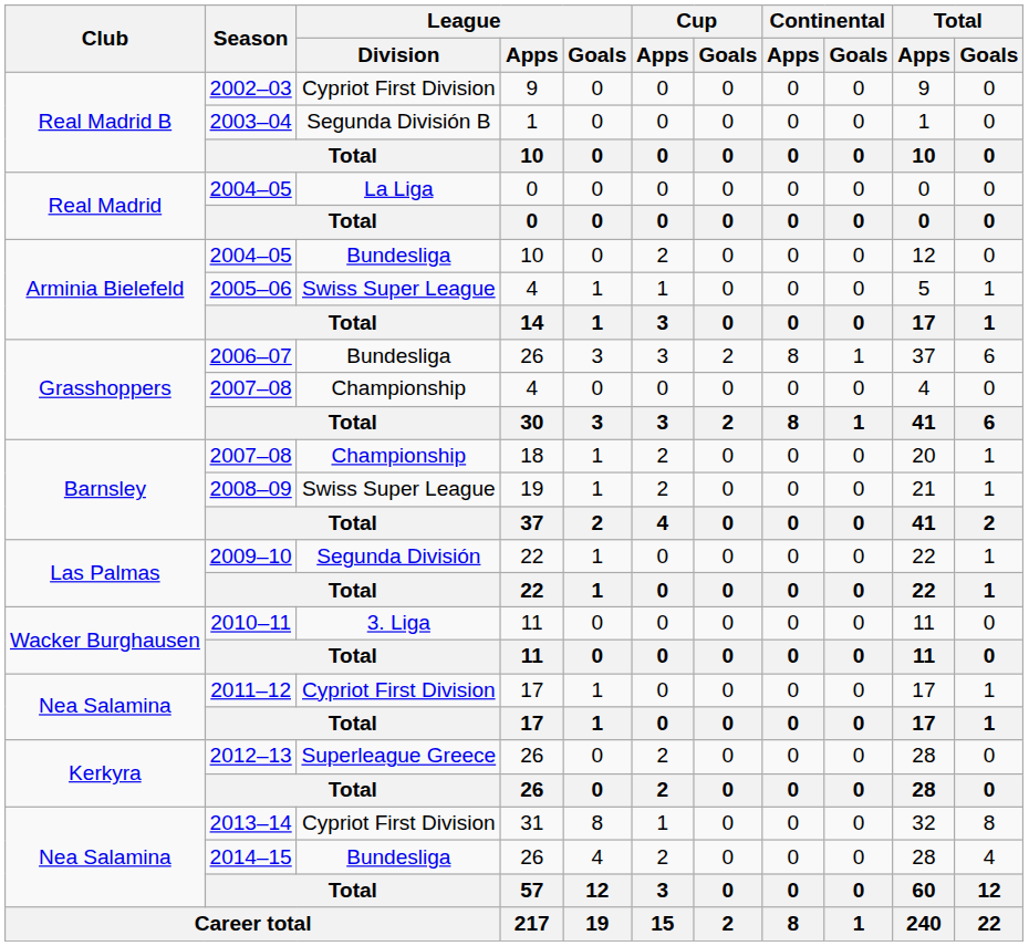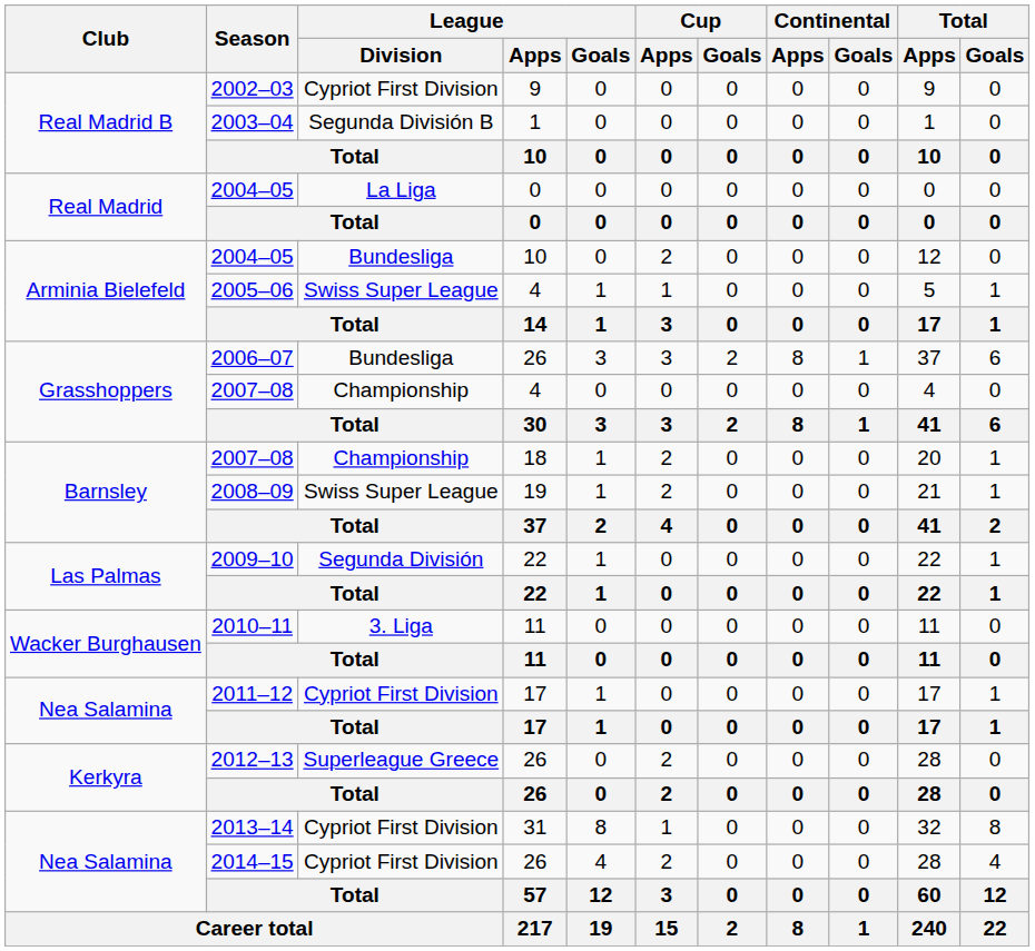 <table class="wikitable" style="text-align: center">
 <tr>
 <th rowspan="2">Club</th>
 <th rowspan="2">Season</th>
 <th colspan="3">League</th>
 <th colspan="2">Cup</th>
 <th colspan="2">Continental</th>
 <th colspan="2">Total</th>
 </tr>
 <tr>
 <th>Division</th>
 <th>Apps</th>
 <th>Goals</th>
 <th>Apps</th>
 <th>Goals</th>
 <th>Apps</th>
 <th>Goals</th>
 <th>Apps</th>
 <th>Goals</th>
 </tr>
 <tr>
 <td rowspan="3"><a href='#'>Real Madrid B</a></td>
 <td><a href='#'>2002–03</a></td>
 <td>Cypriot First Division</td>
 <td>9</td>
 <td>0</td>
 <td>0</td>
 <td>0</td>
 <td>0</td>
 <td>0</td>
 <td>9</td>
 <td>0</td>
 </tr>
 <tr>
 <td><a href='#'>2003–04</a></td>
 <td>Segunda División B</td>
 <td>1</td>
 <td>0</td>
 <td>0</td>
 <td>0</td>
 <td>0</td>
 <td>0</td>
 <td>1</td>
 <td>0</td>
 </tr>
 <tr>
 <th colspan="2">Total</th>
 <th>10</th>
 <th>0</th>
 <th>0</th>
 <th>0</th>
 <th>0</th>
 <th>0</th>
 <th>10</th>
 <th>0</th>
 </tr>
 <tr>
 <td rowspan="2"><a href='#'>Real Madrid</a></td>
 <td><a href='#'>2004–05</a></td>
 <td><a href='#'>La Liga</a></td>
 <td>0</td>
 <td>0</td>
 <td>0</td>
 <td>0</td>
 <td>0</td>
 <td>0</td>
 <td>0</td>
 <td>0</td>
 </tr>
 <tr>
 <th colspan="2">Total</th>
 <th>0</th>
 <th>0</th>
 <th>0</th>
 <th>0</th>
 <th>0</th>
 <th>0</th>
 <th>0</th>
 <th>0</th>
 </tr>
 <tr>
 <td rowspan="3"><a href='#'>Arminia Bielefeld</a></td>
 <td><a href='#'>2004–05</a></td>
 <td><a href='#'>Bundesliga</a></td>
 <td>10</td>
 <td>0</td>
 <td>2</td>
 <td>0</td>
 <td>0</td>
 <td>0</td>
 <td>12</td>
 <td>0</td>
 </tr>
 <tr>
 <td><a href='#'>2005–06</a></td>
 <td><a href='#'>Swiss Super League</a></td>
 <td>4</td>
 <td>1</td>
 <td>1</td>
 <td>0</td>
 <td>0</td>
 <td>0</td>
 <td>5</td>
 <td>1</td>
 </tr>
 <tr>
 <th colspan="2">Total</th>
 <th>14</th>
 <th>1</th>
 <th>3</th>
 <th>0</th>
 <th>0</th>
 <th>0</th>
 <th>17</th>
 <th>1</th>
 </tr>
 <tr>
 <td rowspan="3"><a href='#'>Grasshoppers</a></td>
 <td><a href='#'>2006–07</a></td>
 <td>Bundesliga</td>
 <td>26</td>
 <td>3</td>
 <td>3</td>
 <td>2</td>
 <td>8</td>
 <td>1</td>
 <td>37</td>
 <td>6</td>
 </tr>
 <tr>
 <td><a href='#'>2007–08</a></td>
 <td>Championship</td>
 <td>4</td>
 <td>0</td>
 <td>0</td>
 <td>0</td>
 <td>0</td>
 <td>0</td>
 <td>4</td>
 <td>0</td>
 </tr>
 <tr>
 <th colspan="2">Total</th>
 <th>30</th>
 <th>3</th>
 <th>3</th>
 <th>2</th>
 <th>8</th>
 <th>1</th>
 <th>41</th>
 <th>6</th>
 </tr>
 <tr>
 <td rowspan="3"><a href='#'>Barnsley</a></td>
 <td><a href='#'>2007–08</a></td>
 <td><a href='#'>Championship</a></td>
 <td>18</td>
 <td>1</td>
 <td>2</td>
 <td>0</td>
 <td>0</td>
 <td>0</td>
 <td>20</td>
 <td>1</td>
 </tr>
 <tr>
 <td><a href='#'>2008–09</a></td>
 <td>Swiss Super League</td>
 <td>19</td>
 <td>1</td>
 <td>2</td>
 <td>0</td>
 <td>0</td>
 <td>0</td>
 <td>21</td>
 <td>1</td>
 </tr>
 <tr>
 <th colspan="2">Total</th>
 <th>37</th>
 <th>2</th>
 <th>4</th>
 <th>0</th>
 <th>0</th>
 <th>0</th>
 <th>41</th>
 <th>2</th>
 </tr>
 <tr>
 <td rowspan="2"><a href='#'>Las Palmas</a></td>
 <td><a href='#'>2009–10</a></td>
 <td><a href='#'>Segunda División</a></td>
 <td>22</td>
 <td>1</td>
 <td>0</td>
 <td>0</td>
 <td>0</td>
 <td>0</td>
 <td>22</td>
 <td>1</td>
 </tr>
 <tr>
 <th colspan="2">Total</th>
 <th>22</th>
 <th>1</th>
 <th>0</th>
 <th>0</th>
 <th>0</th>
 <th>0</th>
 <th>22</th>
 <th>1</th>
 </tr>
 <tr>
 <td rowspan="2"><a href='#'>Wacker Burghausen</a></td>
 <td><a href='#'>2010–11</a></td>
 <td><a href='#'>3. Liga</a></td>
 <td>11</td>
 <td>0</td>
 <td>0</td>
 <td>0</td>
 <td>0</td>
 <td>0</td>
 <td>11</td>
 <td>0</td>
 </tr>
 <tr>
 <th colspan="2">Total</th>
 <th>11</th>
 <th>0</th>
 <th>0</th>
 <th>0</th>
 <th>0</th>
 <th>0</th>
 <th>11</th>
 <th>0</th>
 </tr>
 <tr>
 <td rowspan="2"><a href='#'>Nea Salamina</a></td>
 <td><a href='#'>2011–12</a></td>
 <td><a href='#'>Cypriot First Division</a></td>
 <td>17</td>
 <td>1</td>
 <td>0</td>
 <td>0</td>
 <td>0</td>
 <td>0</td>
 <td>17</td>
 <td>1</td>
 </tr>
 <tr>
 <th colspan="2">Total</th>
 <th>17</th>
 <th>1</th>
 <th>0</th>
 <th>0</th>
 <th>0</th>
 <th>0</th>
 <th>17</th>
 <th>1</th>
 </tr>
 <tr>
 <td rowspan="2"><a href='#'>Kerkyra</a></td>
 <td><a href='#'>2012–13</a></td>
 <td><a href='#'>Superleague Greece</a></td>
 <td>26</td>
 <td>0</td>
 <td>2</td>
 <td>0</td>
 <td>0</td>
 <td>0</td>
 <td>28</td>
 <td>0</td>
 </tr>
 <tr>
 <th colspan="2">Total</th>
 <th>26</th>
 <th>0</th>
 <th>2</th>
 <th>0</th>
 <th>0</th>
 <th>0</th>
 <th>28</th>
 <th>0</th>
 </tr>
 <tr>
 <td rowspan="3"><a href='#'>Nea Salamina</a></td>
 <td><a href='#'>2013–14</a></td>
 <td>Cypriot First Division</td>
 <td>31</td>
 <td>8</td>
 <td>1</td>
 <td>0</td>
 <td>0</td>
 <td>0</td>
 <td>32</td>
 <td>8</td>
 </tr>
 <tr>
 <td><a href='#'>2014–15</a></td>
-<td><a href='#'>Bundesliga</a></td>
+<td>Cypriot First Division</td>
 <td>26</td>
 <td>4</td>
 <td>2</td>
 <td>0</td>
 <td>0</td>
 <td>0</td>
 <td>28</td>
 <td>4</td>
 </tr>
 <tr>
 <th colspan="2">Total</th>
 <th>57</th>
 <th>12</th>
 <th>3</th>
 <th>0</th>
 <th>0</th>
 <th>0</th>
 <th>60</th>
 <th>12</th>
 </tr>
 <tr>
 <th colspan="3">Career total</th>
 <th>217</th>
 <th>19</th>
 <th>15</th>
 <th>2</th>
 <th>8</th>
 <th>1</th>
 <th>240</th>
 <th>22</th>
 </tr>
 </table>
